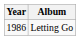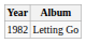 <table class="wikitable">
 <tr>
 <th>Year</th>
 <th>Album</th>
 </tr>
 <tr>
-<td>1986</td>
+<td>1982</td>
 <td>Letting Go</td>
 </tr>
 </table>
